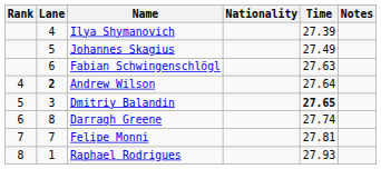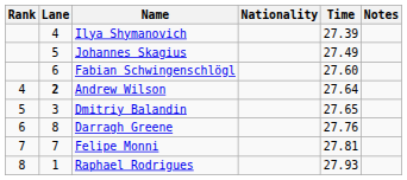 <table class="wikitable sortable" style="text-align:center">
 <tr>
 <th>Rank</th>
 <th>Lane</th>
 <th>Name</th>
 <th>Nationality</th>
 <th>Time</th>
 <th>Notes</th>
 </tr>
 <tr>
 <td></td>
 <td>4</td>
 <td align="left"><a href='#'>Ilya Shymanovich</a></td>
 <td align="left"></td>
 <td>27.39</td>
 <td></td>
 </tr>
 <tr>
 <td></td>
 <td>5</td>
 <td align="left"><a href='#'>Johannes Skagius</a></td>
 <td align="left"></td>
 <td>27.49</td>
 <td></td>
 </tr>
 <tr>
 <td></td>
 <td>6</td>
 <td align="left"><a href='#'>Fabian Schwingenschlögl</a></td>
 <td align="left"></td>
-<td>27.63</td>
+<td>27.60</td>
 <td></td>
 </tr>
 <tr>
 <td>4</td>
 <td><strong>2</strong></td>
 <td align="left"><a href='#'>Andrew Wilson</a></td>
 <td align="left"></td>
 <td>27.64</td>
 <td></td>
 </tr>
 <tr>
 <td>5</td>
 <td>3</td>
 <td align="left"><a href='#'>Dmitriy Balandin</a></td>
 <td align="left"></td>
-<td><strong>27.65</strong></td>
+<td>27.65</td>
 <td></td>
 </tr>
 <tr>
 <td>6</td>
 <td>8</td>
 <td align="left"><a href='#'>Darragh Greene</a></td>
 <td align="left"></td>
-<td>27.74</td>
+<td>27.76</td>
 <td></td>
 </tr>
 <tr>
 <td>7</td>
 <td>7</td>
 <td align="left"><a href='#'>Felipe Monni</a></td>
 <td align="left"></td>
 <td>27.81</td>
 <td></td>
 </tr>
 <tr>
 <td>8</td>
 <td>1</td>
 <td align="left"><a href='#'>Raphael Rodrigues</a></td>
 <td align="left"></td>
 <td>27.93</td>
 <td></td>
 </tr>
 </table>
